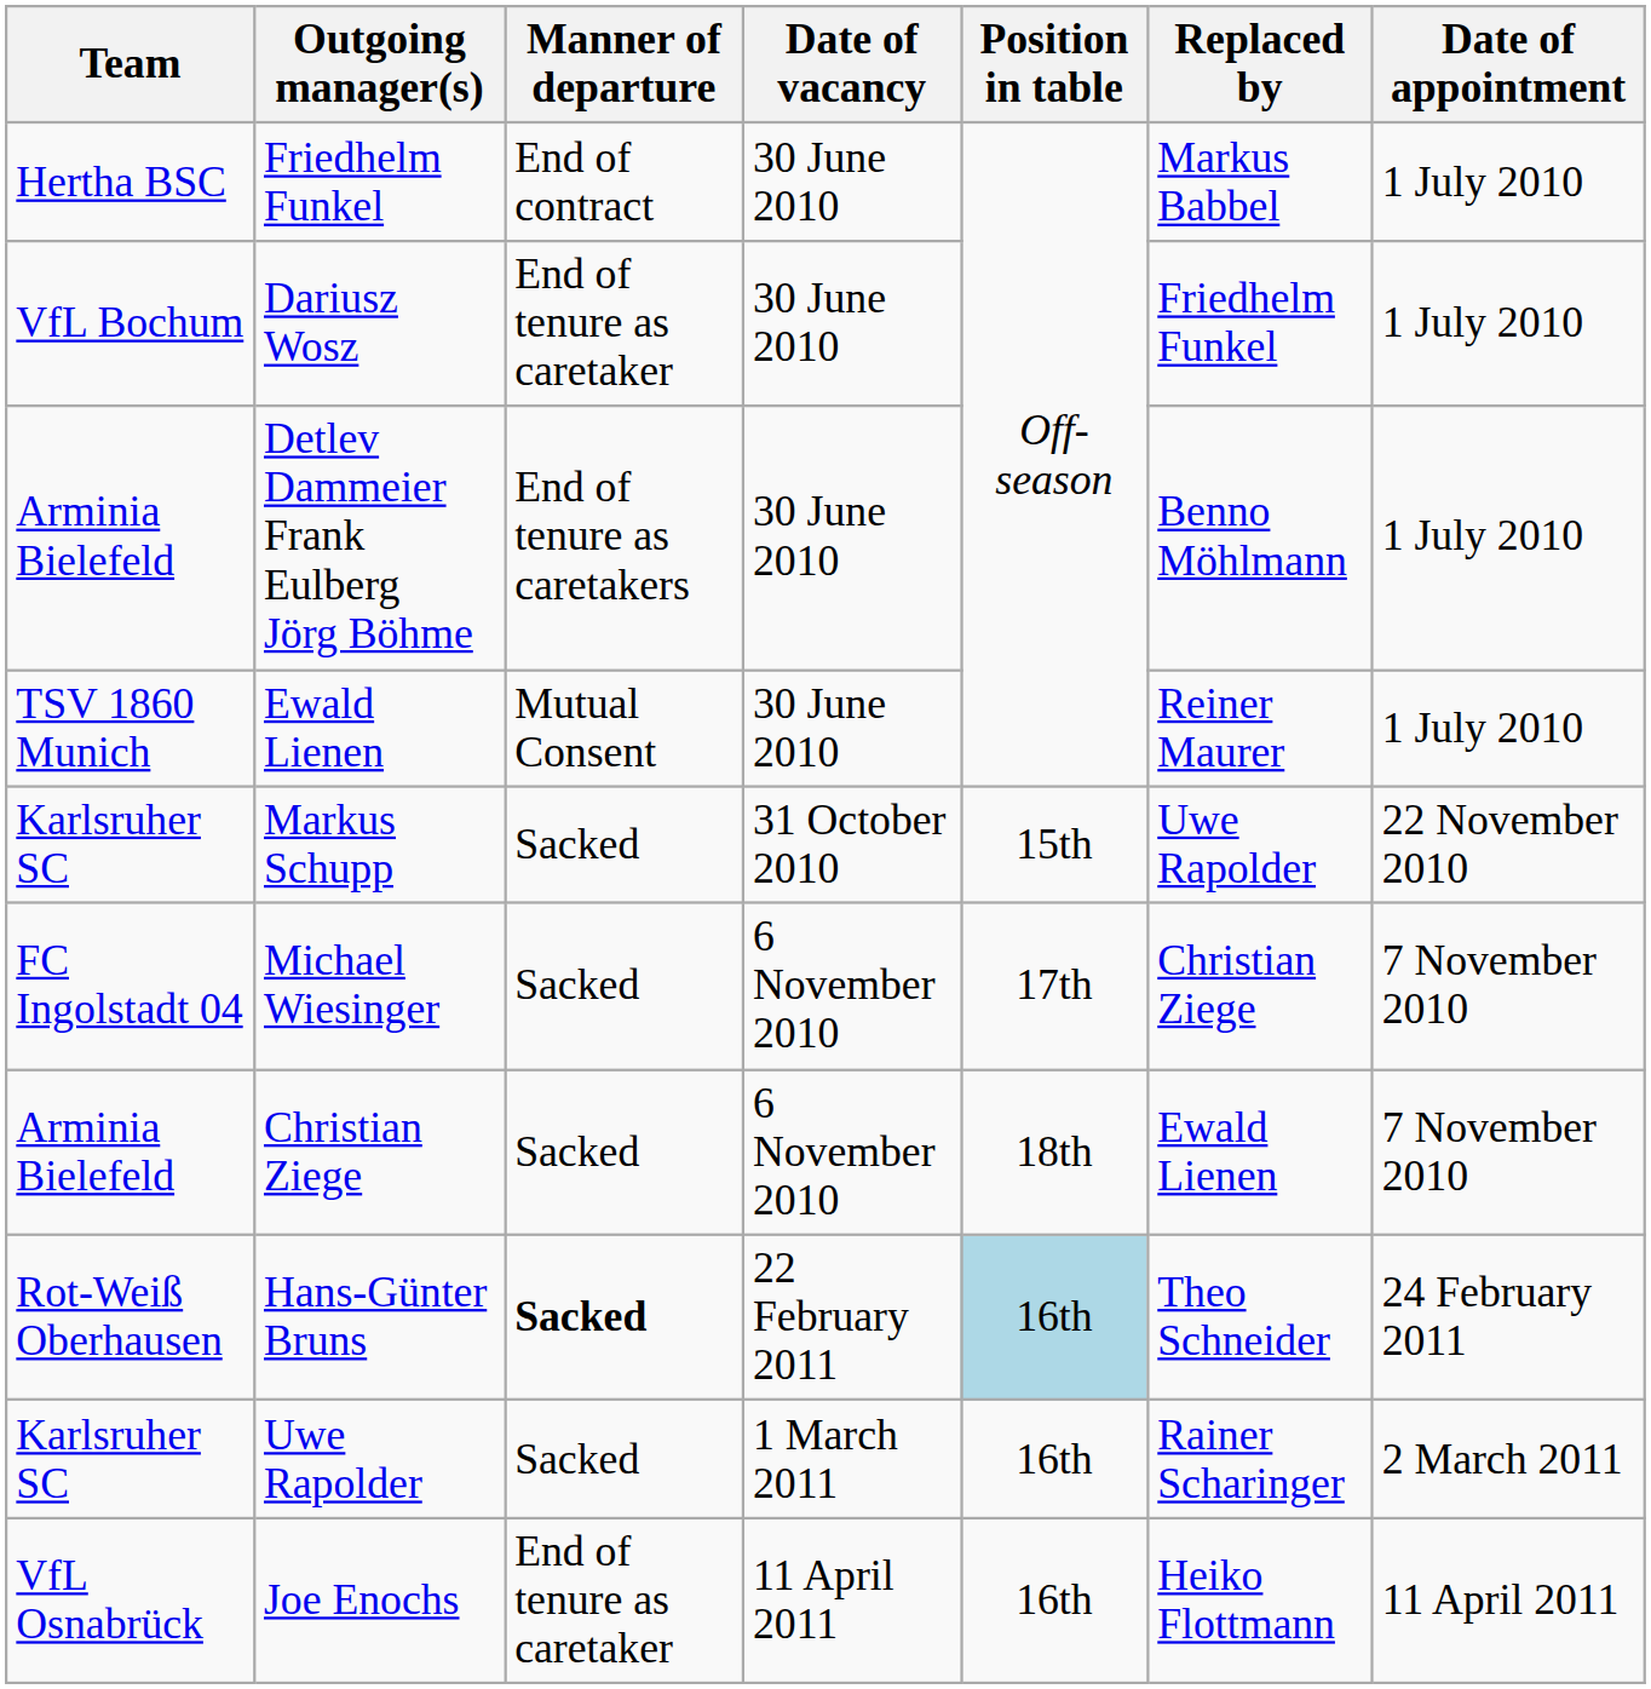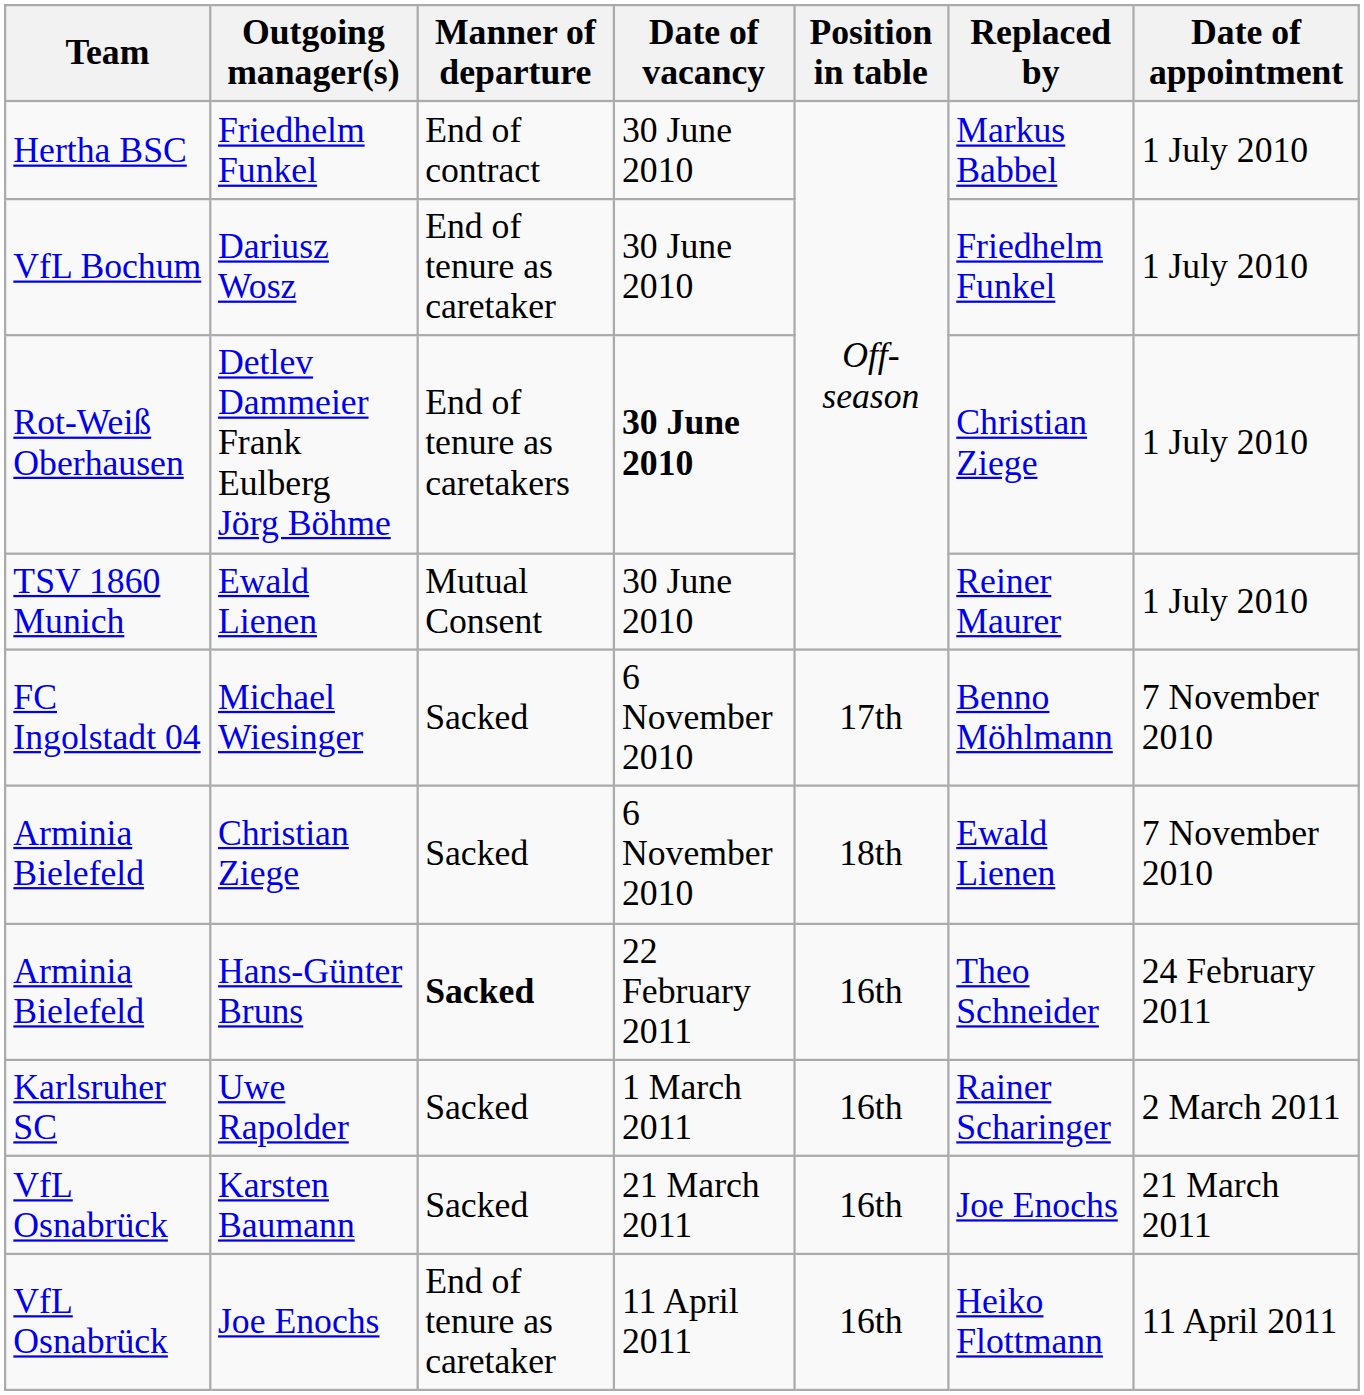 <table class="wikitable">
 <tr>
 <th>Team</th>
 <th>Outgoing manager(s)</th>
 <th>Manner of departure</th>
 <th>Date of vacancy</th>
 <th>Position in table</th>
 <th>Replaced by</th>
 <th>Date of appointment</th>
 </tr>
 <tr>
 <td><a href='#'>Hertha BSC</a></td>
 <td> <a href='#'>Friedhelm Funkel</a></td>
 <td>End of contract</td>
 <td>30 June 2010</td>
 <td rowspan=4 align="center"><em>Off-season</em></td>
 <td> <a href='#'>Markus Babbel</a></td>
 <td>1 July 2010</td>
 </tr>
 <tr>
 <td><a href='#'>VfL Bochum</a></td>
 <td> <a href='#'>Dariusz Wosz</a></td>
 <td>End of tenure as caretaker</td>
 <td>30 June 2010</td>
 <td> <a href='#'>Friedhelm Funkel</a></td>
 <td>1 July 2010</td>
 </tr>
 <tr>
-<td><a href='#'>Arminia Bielefeld</a></td>
+<td><a href='#'>Rot-Weiß Oberhausen</a></td>
 <td> <a href='#'>Detlev Dammeier</a><br> Frank Eulberg<br> <a href='#'>Jörg Böhme</a></td>
 <td>End of tenure as caretakers</td>
-<td>30 June 2010</td>
-<td> <a href='#'>Benno Möhlmann</a></td>
+<td><strong>30 June 2010</strong></td>
+<td> <a href='#'>Christian Ziege</a></td>
 <td>1 July 2010</td>
 </tr>
 <tr>
 <td><a href='#'>TSV 1860 Munich</a></td>
 <td> <a href='#'>Ewald Lienen</a></td>
 <td>Mutual Consent</td>
 <td>30 June 2010</td>
 <td> <a href='#'>Reiner Maurer</a></td>
 <td>1 July 2010</td>
 </tr>
 <tr>
-<td><a href='#'>Karlsruher SC</a></td>
-<td> <a href='#'>Markus Schupp</a></td>
-<td>Sacked</td>
-<td>31 October 2010</td>
-<td align=center>15th</td>
-<td> <a href='#'>Uwe Rapolder</a></td>
-<td>22 November 2010</td>
-</tr>
-<tr>
 <td><a href='#'>FC Ingolstadt 04</a></td>
 <td> <a href='#'>Michael Wiesinger</a></td>
 <td>Sacked</td>
 <td>6 November 2010</td>
 <td align=center>17th</td>
-<td> <a href='#'>Christian Ziege</a></td>
+<td> <a href='#'>Benno Möhlmann</a></td>
 <td>7 November 2010</td>
 </tr>
 <tr>
 <td><a href='#'>Arminia Bielefeld</a></td>
 <td> <a href='#'>Christian Ziege</a></td>
 <td>Sacked</td>
 <td>6 November 2010</td>
 <td align=center>18th</td>
 <td> <a href='#'>Ewald Lienen</a></td>
 <td>7 November 2010</td>
 </tr>
 <tr>
-<td><a href='#'>Rot-Weiß Oberhausen</a></td>
+<td><a href='#'>Arminia Bielefeld</a></td>
 <td> <a href='#'>Hans-Günter Bruns</a></td>
 <td><strong>Sacked</strong></td>
 <td>22 February 2011</td>
-<td align=center style="background: lightblue;">16th</td>
+<td align=center>16th</td>
 <td> <a href='#'>Theo Schneider</a></td>
 <td>24 February 2011</td>
 </tr>
 <tr>
 <td><a href='#'>Karlsruher SC</a></td>
 <td> <a href='#'>Uwe Rapolder</a></td>
 <td>Sacked</td>
 <td>1 March 2011</td>
 <td align=center>16th</td>
 <td> <a href='#'>Rainer Scharinger</a></td>
 <td>2 March 2011</td>
 </tr>
 <tr>
 <td><a href='#'>VfL Osnabrück</a></td>
+<td> <a href='#'>Karsten Baumann</a></td>
+<td>Sacked</td>
+<td>21 March 2011</td>
+<td align=center>16th</td>
+<td> <a href='#'>Joe Enochs</a></td>
+<td>21 March 2011</td>
+</tr>
+<tr>
+<td><a href='#'>VfL Osnabrück</a></td>
 <td> <a href='#'>Joe Enochs</a></td>
 <td>End of tenure as caretaker</td>
 <td>11 April 2011</td>
 <td align=center>16th</td>
 <td> <a href='#'>Heiko Flottmann</a></td>
 <td>11 April 2011</td>
 </tr>
 </table>
